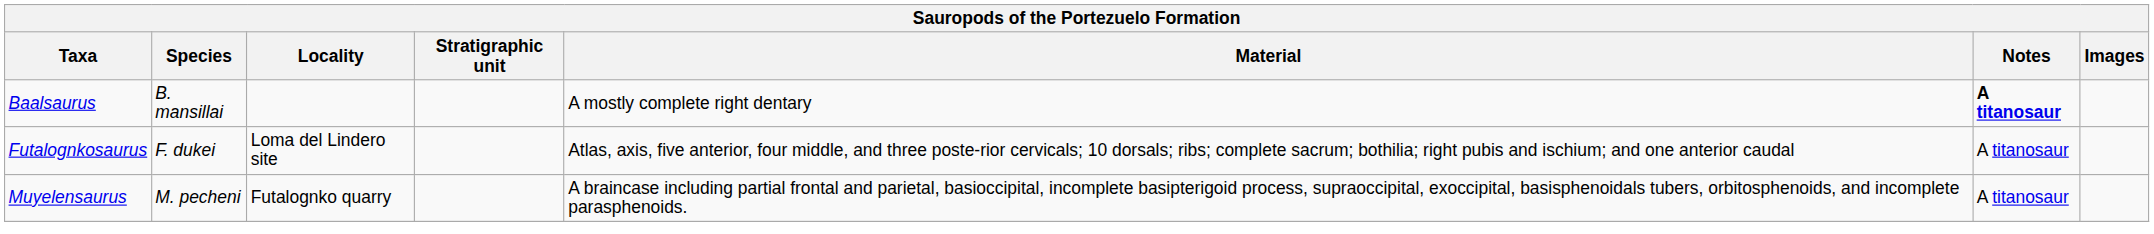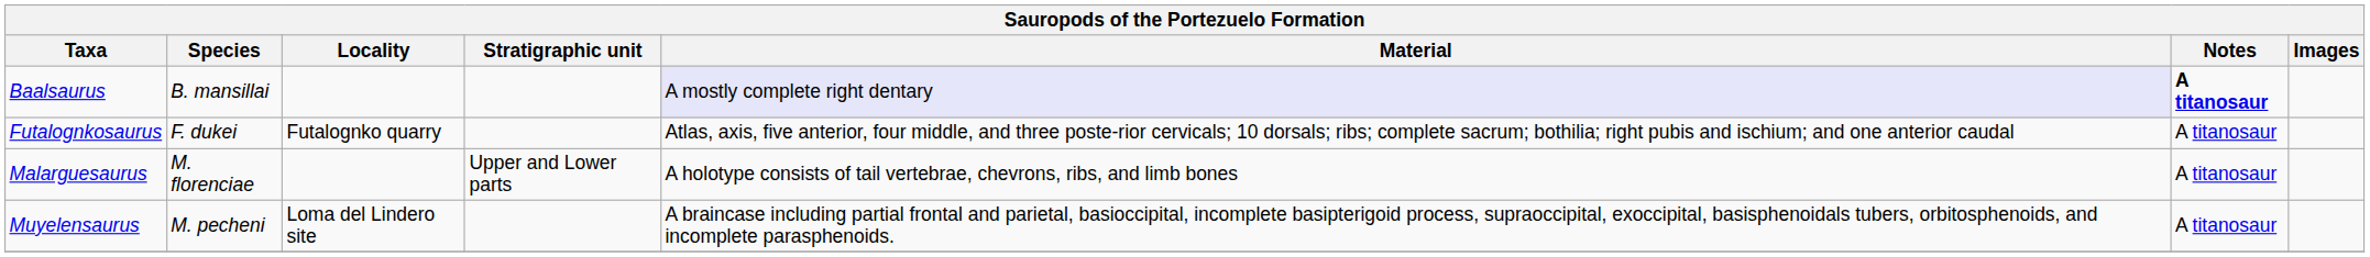 <table class="wikitable">
 <tr>
 <th colspan="7">Sauropods of the Portezuelo Formation</th>
 </tr>
 <tr>
 <th>Taxa</th>
 <th>Species</th>
 <th>Locality</th>
 <th>Stratigraphic unit</th>
 <th>Material</th>
 <th>Notes</th>
 <th>Images</th>
 </tr>
 <tr>
 <td><em><a href='#'>Baalsaurus</a></em></td>
 <td><em>B. mansillai</em></td>
 <td></td>
 <td></td>
-<td>A mostly complete right dentary</td>
+<td style="background: lavender;">A mostly complete right dentary</td>
 <td><strong>A <a href='#'>titanosaur</a></strong></td>
 <td></td>
 </tr>
 <tr>
 <td><em><a href='#'>Futalognkosaurus</a></em></td>
 <td><em>F. dukei</em></td>
-<td>Loma del Lindero site</td>
+<td>Futalognko quarry</td>
 <td></td>
 <td>Atlas, axis, five anterior, four middle, and three poste-rior cervicals; 10 dorsals; ribs; complete sacrum; bothilia; right pubis and ischium; and one anterior caudal</td>
 <td>A <a href='#'>titanosaur</a></td>
 <td></td>
 </tr>
 <tr>
+<td><em><a href='#'>Malarguesaurus</a></em></td>
+<td><em>M. florenciae</em></td>
+<td></td>
+<td>Upper and Lower parts</td>
+<td>A holotype consists of tail vertebrae, chevrons, ribs, and limb bones</td>
+<td>A <a href='#'>titanosaur</a></td>
+<td></td>
+</tr>
+<tr>
 <td><em><a href='#'>Muyelensaurus</a></em></td>
 <td><em>M. pecheni</em></td>
-<td>Futalognko quarry</td>
+<td>Loma del Lindero site</td>
 <td></td>
 <td>A braincase including partial frontal and parietal, basioccipital, incomplete basipterigoid process, supraoccipital, exoccipital, basisphenoidals tubers, orbitosphenoids, and incomplete parasphenoids.</td>
 <td>A <a href='#'>titanosaur</a></td>
 <td></td>
 </tr>
 <tr>
 </tr>
 </table>
